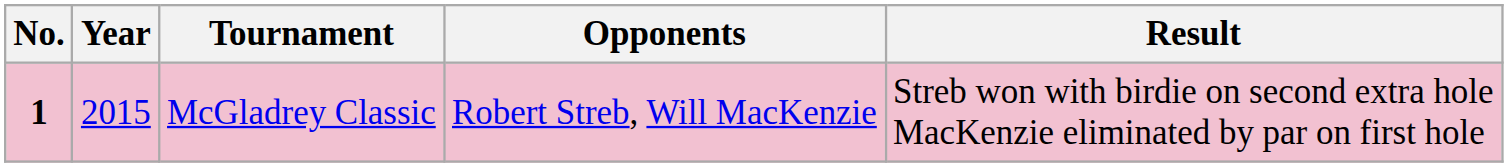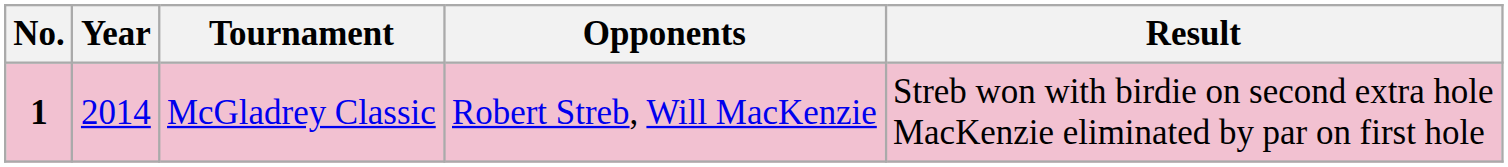 <table class="wikitable" style="font-size:95%;">
 <tr>
 <th>No.</th>
 <th>Year</th>
 <th>Tournament</th>
 <th>Opponents</th>
 <th>Result</th>
 </tr>
 <tr style="background:#F2C1D1;">
 <td align=center><strong>1</strong></td>
-<td><a href='#'>2015</a></td>
+<td><a href='#'>2014</a></td>
 <td><a href='#'>McGladrey Classic</a></td>
 <td> <a href='#'>Robert Streb</a>,  <a href='#'>Will MacKenzie</a></td>
 <td>Streb won with birdie on second extra hole<br>MacKenzie eliminated by par on first hole</td>
 </tr>
 </table>
